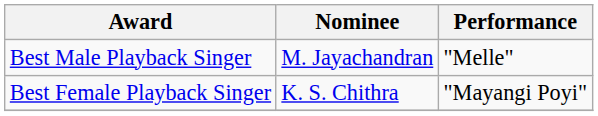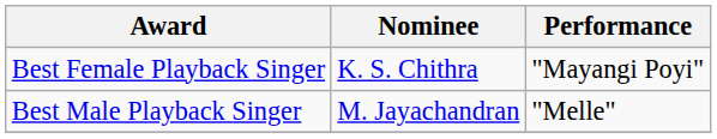 <table class=wikitable>
 <tr>
 <th>Award</th>
 <th>Nominee</th>
 <th>Performance</th>
 </tr>
 <tr>
+<td><a href='#'>Best Female Playback Singer</a></td>
+<td><a href='#'>K. S. Chithra</a></td>
+<td>"Mayangi Poyi"</td>
+</tr>
+<tr>
 <td><a href='#'>Best Male Playback Singer</a></td>
 <td><a href='#'>M. Jayachandran</a></td>
 <td>"Melle"</td>
 </tr>
 <tr>
-<td><a href='#'>Best Female Playback Singer</a></td>
-<td><a href='#'>K. S. Chithra</a></td>
-<td>"Mayangi Poyi"</td>
-</tr>
-<tr>
 </tr>
 </table>
